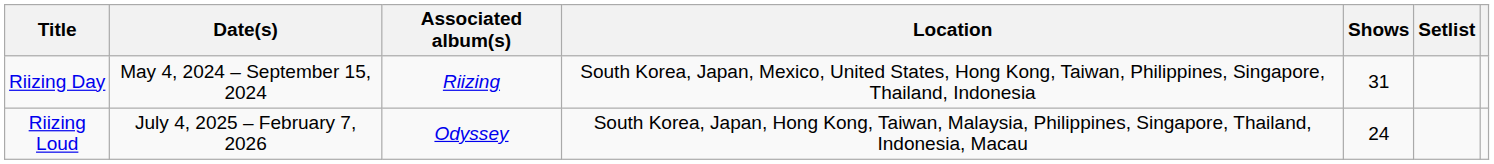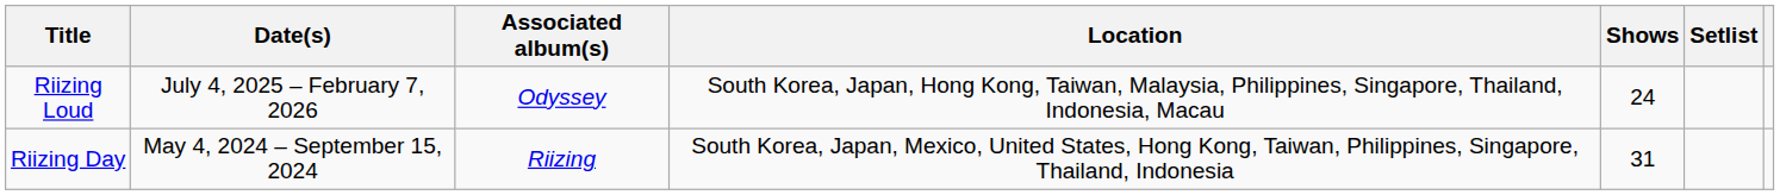 <table class="wikitable plainrowheaders" style="text-align:center">
 <tr>
 <th scope="col">Title</th>
 <th scope="col">Date(s)</th>
 <th scope="col">Associated album(s)</th>
 <th scope="col">Location</th>
 <th scope="col">Shows</th>
 <th scope="col">Setlist</th>
 <th scope="col" class="unsortable"></th>
 </tr>
 <tr>
+<td><a href='#'>Riizing Loud</a></td>
+<td>July 4, 2025 – February 7, 2026</td>
+<td><em><a href='#'>Odyssey</a></em></td>
+<td>South Korea, Japan, Hong Kong, Taiwan, Malaysia, Philippines, Singapore, Thailand, Indonesia, Macau</td>
+<td>24</td>
+<td></td>
+<td></td>
+</tr>
+<tr>
 <td scope="row"><a href='#'>Riizing Day</a></td>
 <td>May 4, 2024 – September 15, 2024</td>
 <td><em><a href='#'>Riizing</a></em></td>
 <td>South Korea, Japan, Mexico, United States, Hong Kong, Taiwan, Philippines, Singapore, Thailand, Indonesia</td>
 <td>31</td>
 <td></td>
 <td></td>
 </tr>
-<tr>
-<td><a href='#'>Riizing Loud</a></td>
-<td>July 4, 2025 – February 7, 2026</td>
-<td><em><a href='#'>Odyssey</a></em></td>
-<td>South Korea, Japan, Hong Kong, Taiwan, Malaysia, Philippines, Singapore, Thailand, Indonesia, Macau</td>
-<td>24</td>
-<td></td>
-<td></td>
-</tr>
 </table>
